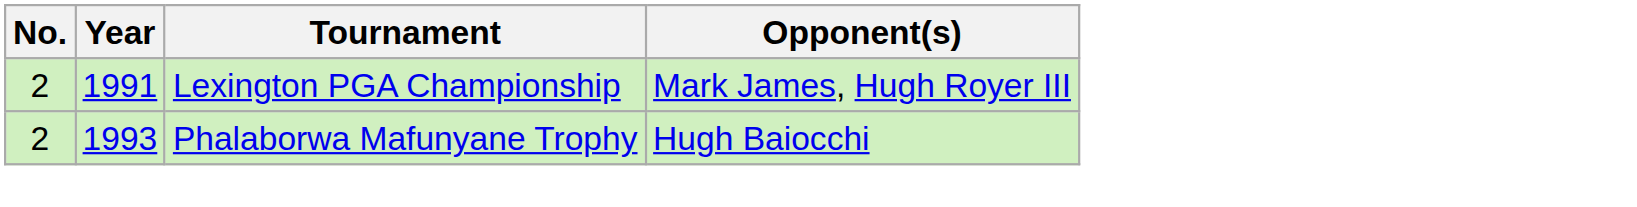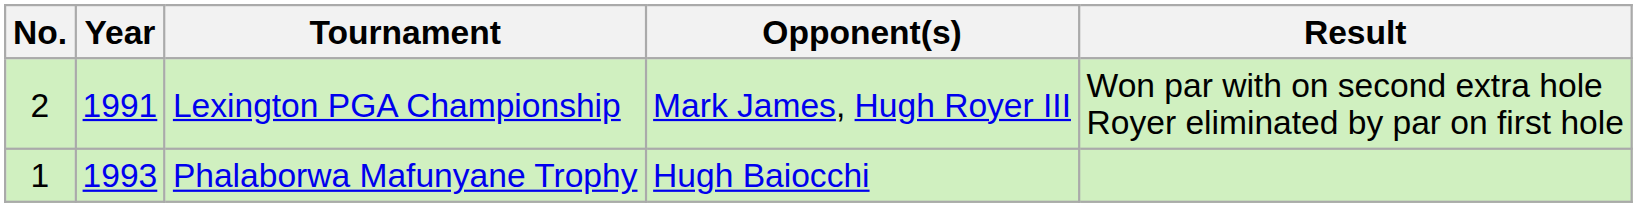 <table class="wikitable" style="font-size:95%;">
 <tr>
 <th>No.</th>
 <th>Year</th>
 <th>Tournament</th>
 <th>Opponent(s)</th>
+<th>Result</th>
 </tr>
 <tr style="background:#D0F0C0;">
 <td align=center>2</td>
 <td><a href='#'>1991</a></td>
 <td><a href='#'>Lexington PGA Championship</a></td>
 <td> <a href='#'>Mark James</a>,  <a href='#'>Hugh Royer III</a></td>
+<td>Won par with on second extra hole<br>Royer eliminated by par on first hole</td>
 </tr>
 <tr style="background:#D0F0C0;">
-<td align=center>2</td>
+<td align=center>1</td>
 <td><a href='#'>1993</a></td>
 <td><a href='#'>Phalaborwa Mafunyane Trophy</a></td>
 <td> <a href='#'>Hugh Baiocchi</a></td>
+<td></td>
 </tr>
 </table>
